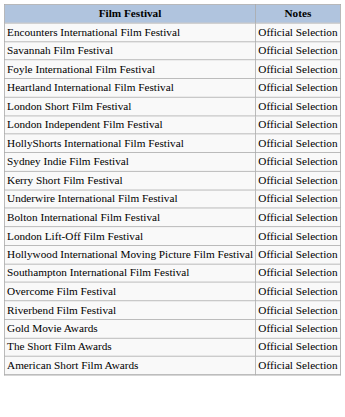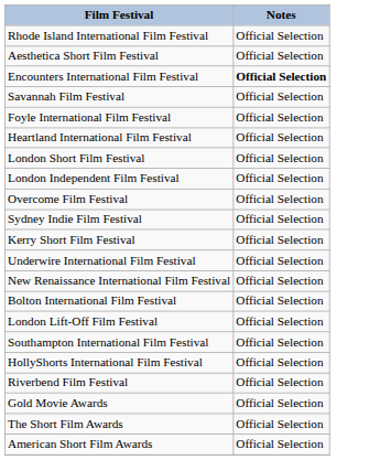 <table class="wikitable" style="font-size:90%">
 <tr style="text-align:center;">
 <th style="background:#B0C4DE;">Film Festival</th>
 <th style="background:#B0C4DE;">Notes</th>
 </tr>
 <tr>
+<td>Rhode Island International Film Festival</td>
+<td>Official Selection</td>
+</tr>
+<tr>
+<td>Aesthetica Short Film Festival</td>
+<td>Official Selection</td>
+</tr>
+<tr>
 <td>Encounters International Film Festival</td>
-<td>Official Selection</td>
+<td><strong>Official Selection</strong></td>
 </tr>
 <tr>
 <td>Savannah Film Festival</td>
 <td>Official Selection</td>
 </tr>
 <tr>
 <td>Foyle International Film Festival</td>
 <td>Official Selection</td>
 </tr>
 <tr>
 <td>Heartland International Film Festival</td>
 <td>Official Selection</td>
 </tr>
 <tr>
 <td>London Short Film Festival</td>
 <td>Official Selection</td>
 </tr>
 <tr>
 <td>London Independent Film Festival</td>
 <td>Official Selection</td>
 </tr>
 <tr>
-<td>HollyShorts International Film Festival</td>
+<td>Overcome Film Festival</td>
 <td>Official Selection</td>
 </tr>
 <tr>
 <td>Sydney Indie Film Festival</td>
 <td>Official Selection</td>
 </tr>
 <tr>
 <td>Kerry Short Film Festival</td>
 <td>Official Selection</td>
 </tr>
 <tr>
 <td>Underwire International Film Festival</td>
 <td>Official Selection</td>
 </tr>
 <tr>
+<td>New Renaissance International Film Festival</td>
+<td>Official Selection</td>
+</tr>
+<tr>
 <td>Bolton International Film Festival</td>
 <td>Official Selection</td>
 </tr>
 <tr>
 <td>London Lift-Off Film Festival</td>
 <td>Official Selection</td>
 </tr>
 <tr>
-<td>Hollywood International Moving Picture Film Festival</td>
-<td>Official Selection</td>
-</tr>
-<tr>
 <td>Southampton International Film Festival</td>
 <td>Official Selection</td>
 </tr>
 <tr>
-<td>Overcome Film Festival</td>
+<td>HollyShorts International Film Festival</td>
 <td>Official Selection</td>
 </tr>
 <tr>
 <td>Riverbend Film Festival</td>
 <td>Official Selection</td>
 </tr>
 <tr>
 <td>Gold Movie Awards</td>
 <td>Official Selection</td>
 </tr>
 <tr>
 <td>The Short Film Awards</td>
 <td>Official Selection</td>
 </tr>
 <tr>
 <td>American Short Film Awards</td>
 <td>Official Selection</td>
 </tr>
 <tr>
 </tr>
 </table>
